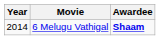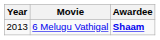 <table class="wikitable">
 <tr>
 <th>Year</th>
 <th>Movie</th>
 <th>Awardee</th>
 </tr>
 <tr>
-<td>2014</td>
+<td>2013</td>
 <td><a href='#'>6 Melugu Vathigal</a></td>
 <td><strong><a href='#'>Shaam</a></strong></td>
 </tr>
 </table>
